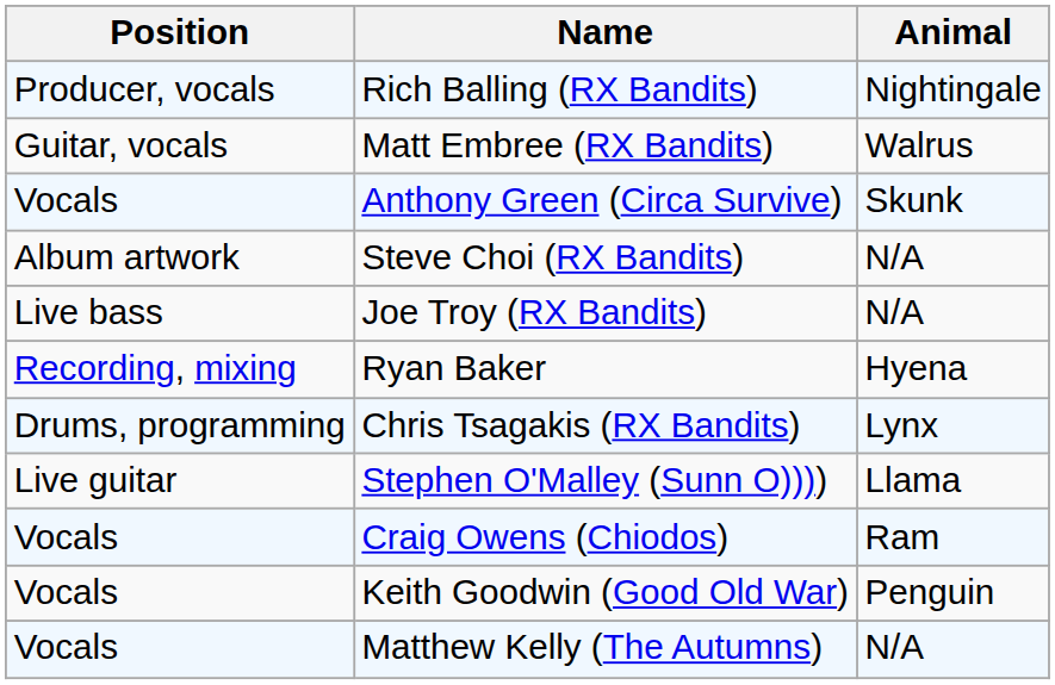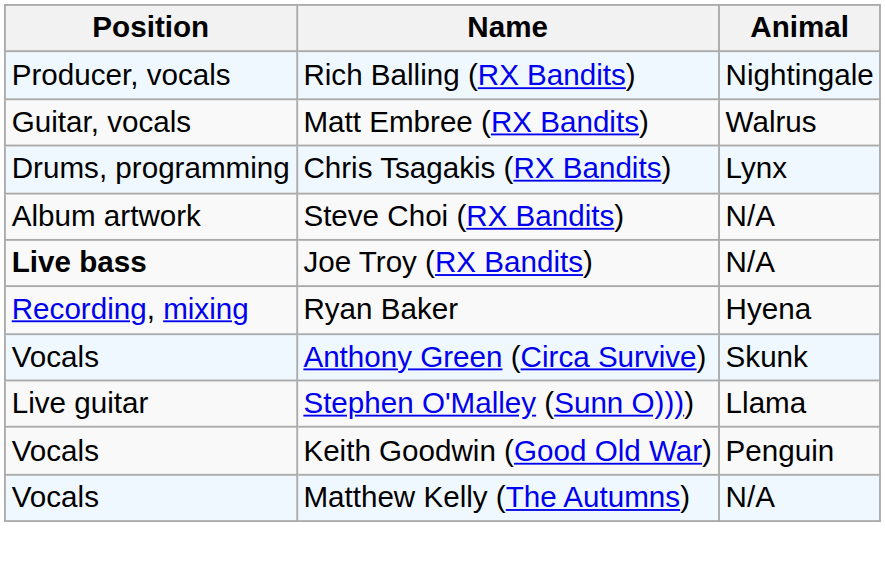 <table class="wikitable">
 <tr>
 <th>Position</th>
 <th>Name</th>
 <th>Animal</th>
 </tr>
 <tr bgcolor="#F0F8FF">
 <td>Producer, vocals</td>
 <td>Rich Balling (<a href='#'>RX Bandits</a>)</td>
 <td>Nightingale</td>
 </tr>
 <tr>
 <td>Guitar, vocals</td>
 <td>Matt Embree (<a href='#'>RX Bandits</a>)</td>
 <td>Walrus</td>
 </tr>
 <tr bgcolor="#F0F8FF">
-<td>Vocals</td>
-<td><a href='#'>Anthony Green</a> (<a href='#'>Circa Survive</a>)</td>
-<td>Skunk</td>
+<td>Drums, programming</td>
+<td>Chris Tsagakis (<a href='#'>RX Bandits</a>)</td>
+<td>Lynx</td>
 </tr>
 <tr>
 <td>Album artwork</td>
 <td>Steve Choi (<a href='#'>RX Bandits</a>)</td>
 <td>N/A</td>
 </tr>
 <tr>
-<td>Live bass</td>
+<td><strong>Live bass</strong></td>
 <td>Joe Troy (<a href='#'>RX Bandits</a>)</td>
 <td>N/A</td>
 </tr>
 <tr>
 <td><a href='#'>Recording</a>, <a href='#'>mixing</a></td>
 <td>Ryan Baker</td>
 <td>Hyena</td>
 </tr>
 <tr bgcolor="#F0F8FF">
-<td>Drums, programming</td>
-<td>Chris Tsagakis (<a href='#'>RX Bandits</a>)</td>
-<td>Lynx</td>
+<td>Vocals</td>
+<td><a href='#'>Anthony Green</a> (<a href='#'>Circa Survive</a>)</td>
+<td>Skunk</td>
 </tr>
 <tr>
 <td>Live guitar</td>
 <td><a href='#'>Stephen O'Malley</a> (<a href='#'>Sunn O)))</a>)</td>
 <td>Llama</td>
-</tr>
-<tr bgcolor="#F0F8FF">
-<td>Vocals</td>
-<td><a href='#'>Craig Owens</a> (<a href='#'>Chiodos</a>)</td>
-<td>Ram</td>
 </tr>
 <tr>
 <td>Vocals</td>
 <td>Keith Goodwin (<a href='#'>Good Old War</a>)</td>
 <td>Penguin</td>
 </tr>
 <tr bgcolor="#F0F8FF">
 <td>Vocals</td>
 <td>Matthew Kelly (<a href='#'>The Autumns</a>)</td>
 <td>N/A</td>
 </tr>
 </table>
